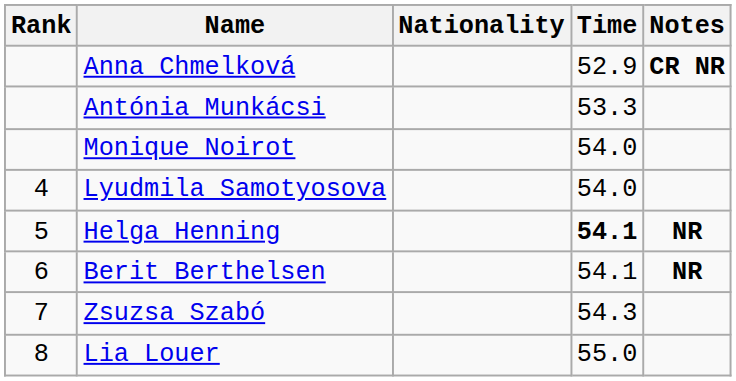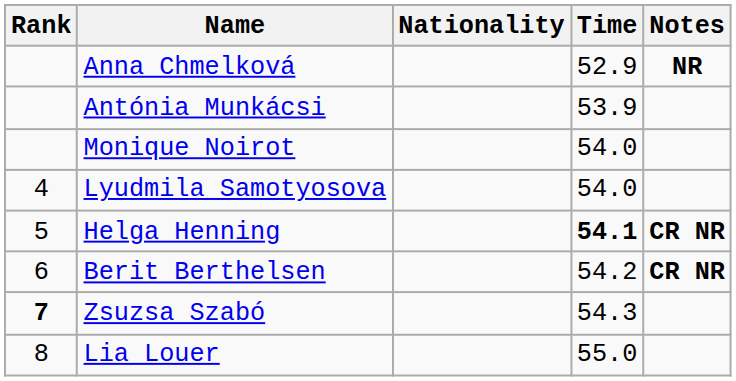 <table class="wikitable sortable" style="text-align:center">
 <tr>
 <th>Rank</th>
 <th>Name</th>
 <th>Nationality</th>
 <th>Time</th>
 <th>Notes</th>
 </tr>
 <tr>
 <td></td>
 <td align=left><a href='#'>Anna Chmelková</a></td>
 <td align=left></td>
 <td>52.9</td>
-<td><strong>CR NR</strong></td>
+<td><strong>NR</strong></td>
 </tr>
 <tr>
 <td></td>
 <td align=left><a href='#'>Antónia Munkácsi</a></td>
 <td align=left></td>
-<td>53.3</td>
+<td>53.9</td>
 <td></td>
 </tr>
 <tr>
 <td></td>
 <td align=left><a href='#'>Monique Noirot</a></td>
 <td align=left></td>
 <td>54.0</td>
 <td></td>
 </tr>
 <tr>
 <td>4</td>
 <td align=left><a href='#'>Lyudmila Samotyosova</a></td>
 <td align=left></td>
 <td>54.0</td>
 <td></td>
 </tr>
 <tr>
 <td>5</td>
 <td align=left><a href='#'>Helga Henning</a></td>
 <td align=left></td>
 <td><strong>54.1</strong></td>
-<td><strong>NR</strong></td>
+<td><strong>CR NR</strong></td>
 </tr>
 <tr>
 <td>6</td>
 <td align=left><a href='#'>Berit Berthelsen</a></td>
 <td align=left></td>
-<td>54.1</td>
-<td><strong>NR</strong></td>
+<td>54.2</td>
+<td><strong>CR NR</strong></td>
 </tr>
 <tr>
-<td>7</td>
+<td><strong>7</strong></td>
 <td align=left><a href='#'>Zsuzsa Szabó</a></td>
 <td align=left></td>
 <td>54.3</td>
 <td></td>
 </tr>
 <tr>
 <td>8</td>
 <td align=left><a href='#'>Lia Louer</a></td>
 <td align=left></td>
 <td>55.0</td>
 <td></td>
 </tr>
 </table>
